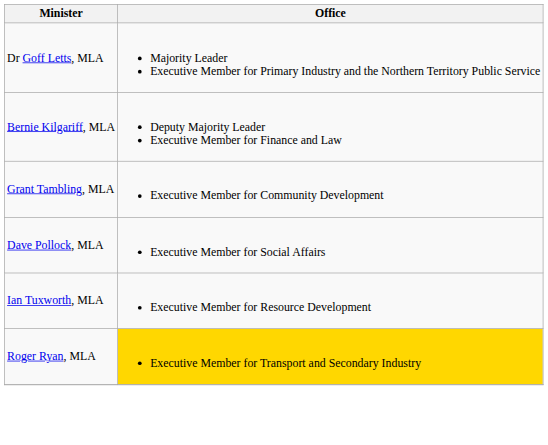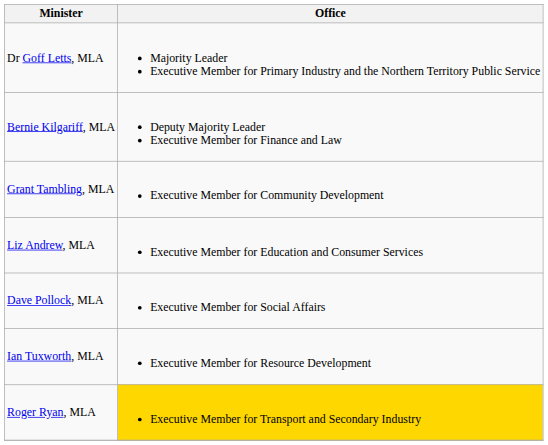 <table class="wikitable">
 <tr>
 <th>Minister</th>
 <th>Office</th>
 </tr>
 <tr>
 <td>Dr <a href='#'>Goff Letts</a>, MLA</td>
 <td><br><ul><li>Majority Leader</li><li>Executive Member for Primary Industry and the Northern Territory Public Service</li></ul></td>
 </tr>
 <tr>
 <td><a href='#'>Bernie Kilgariff</a>, MLA</td>
 <td><br><ul><li>Deputy Majority Leader</li><li>Executive Member for Finance and Law</li></ul></td>
 </tr>
 <tr>
 <td><a href='#'>Grant Tambling</a>, MLA</td>
 <td><br><ul><li>Executive Member for Community Development</li></ul></td>
 </tr>
 <tr>
+<td><a href='#'>Liz Andrew</a>, MLA</td>
+<td><br><ul><li>Executive Member for Education and Consumer Services</li></ul></td>
+</tr>
+<tr>
 <td><a href='#'>Dave Pollock</a>, MLA</td>
 <td><br><ul><li>Executive Member for Social Affairs</li></ul></td>
 </tr>
 <tr>
 <td><a href='#'>Ian Tuxworth</a>, MLA</td>
 <td><br><ul><li>Executive Member for Resource Development</li></ul></td>
 </tr>
 <tr>
 <td><a href='#'>Roger Ryan</a>, MLA</td>
 <td style="background: gold;"><br><ul><li>Executive Member for Transport and Secondary Industry</li></ul></td>
 </tr>
 <tr>
 </tr>
 </table>
